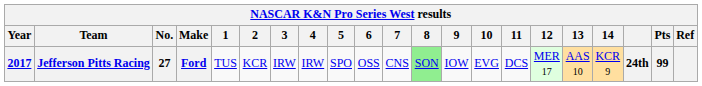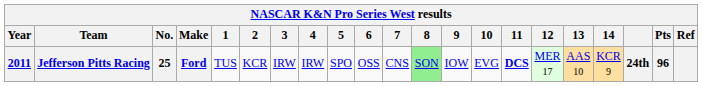 <table class="wikitable" style="text-align:center; font-size:75%">
 <tr>
 <th colspan=22><a href='#'>NASCAR K&N Pro Series West</a> results</th>
 </tr>
 <tr>
 <th>Year</th>
 <th>Team</th>
 <th>No.</th>
 <th>Make</th>
 <th>1</th>
 <th>2</th>
 <th>3</th>
 <th>4</th>
 <th>5</th>
 <th>6</th>
 <th>7</th>
 <th>8</th>
 <th>9</th>
 <th>10</th>
 <th>11</th>
 <th>12</th>
 <th>13</th>
 <th>14</th>
 <th></th>
 <th>Pts</th>
 <th>Ref</th>
 </tr>
 <tr>
-<th><a href='#'>2017</a></th>
+<th><a href='#'>2011</a></th>
 <th><a href='#'>Jefferson Pitts Racing</a></th>
-<th>27</th>
+<th>25</th>
 <th><a href='#'>Ford</a></th>
 <td><a href='#'>TUS</a></td>
 <td><a href='#'>KCR</a></td>
 <td><a href='#'>IRW</a></td>
 <td><a href='#'>IRW</a></td>
 <td><a href='#'>SPO</a></td>
 <td><a href='#'>OSS</a></td>
 <td><a href='#'>CNS</a></td>
 <td style="background: lightgreen;"><a href='#'>SON</a></td>
 <td><a href='#'>IOW</a></td>
 <td><a href='#'>EVG</a></td>
-<td><a href='#'>DCS</a></td>
+<td><strong><a href='#'>DCS</a></strong></td>
 <td style="background:#DFFFDF;"><a href='#'>MER</a><br><small>17</small></td>
 <td style="background:#FFDF9F;"><a href='#'>AAS</a><br><small>10</small></td>
 <td style="background:#FFDF9F;"><a href='#'>KCR</a><br><small>9</small></td>
 <th>24th</th>
-<th>99</th>
+<th>96</th>
 <th></th>
 </tr>
 </table>
